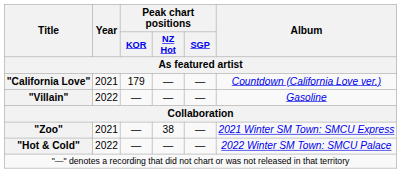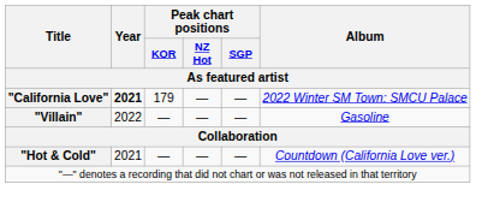 <table class="wikitable plainrowheaders" style="text-align:center">
 <tr>
 <th scope="col" rowspan="2">Title</th>
 <th scope="col" rowspan="2">Year</th>
 <th scope="col" colspan="3">Peak chart<br>positions</th>
 <th scope="col" rowspan="2">Album</th>
 </tr>
 <tr>
 <th scope="col" style="width:3em;font-size:90%"><a href='#'>KOR</a><br></th>
 <th scope="col" style="font-size:90%; width:3em"><a href='#'>NZ<br>Hot</a><br></th>
 <th scope="col" style="width:3em;font-size:90%"><a href='#'>SGP</a><br></th>
 </tr>
 <tr>
 <th colspan="6">As featured artist</th>
 </tr>
 <tr>
 <th scope="row">"California Love"<br></th>
-<td>2021</td>
+<td><strong>2021</strong></td>
 <td>179</td>
 <td>—</td>
 <td>—</td>
-<td><em><a href='#'>Countdown (California Love ver.)</a></em></td>
+<td><em><a href='#'>2022 Winter SM Town: SMCU Palace</a></em></td>
 </tr>
 <tr>
 <th scope="row">"Villain"<br></th>
 <td>2022</td>
 <td>—</td>
 <td>—</td>
 <td>—</td>
 <td><em><a href='#'>Gasoline</a></em></td>
 </tr>
 <tr>
 <th colspan="6">Collaboration</th>
 </tr>
 <tr>
-<th scope="row">"Zoo"<br></th>
+<th scope="row">"Hot & Cold"<br></th>
 <td>2021</td>
-<td>—</td>
-<td>38</td>
-<td>—</td>
-<td><em><a href='#'>2021 Winter SM Town: SMCU Express</a></em></td>
-</tr>
-<tr>
-<th scope="row">"Hot & Cold"<br></th>
-<td>2022</td>
 <td>—</td>
 <td>—</td>
 <td>—</td>
-<td><em><a href='#'>2022 Winter SM Town: SMCU Palace</a></em></td>
+<td><em><a href='#'>Countdown (California Love ver.)</a></em></td>
 </tr>
 <tr>
 <td colspan="6" style="font-size:85%">"—" denotes a recording that did not chart or was not released in that territory</td>
 </tr>
 </table>
